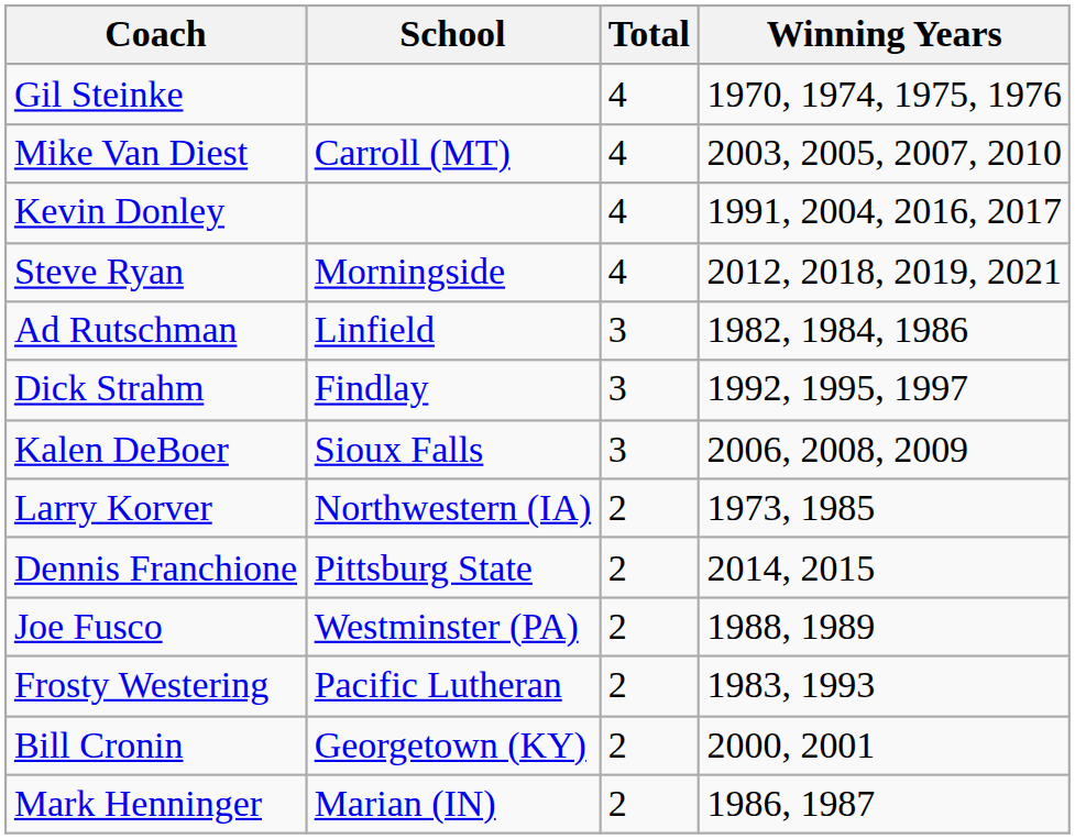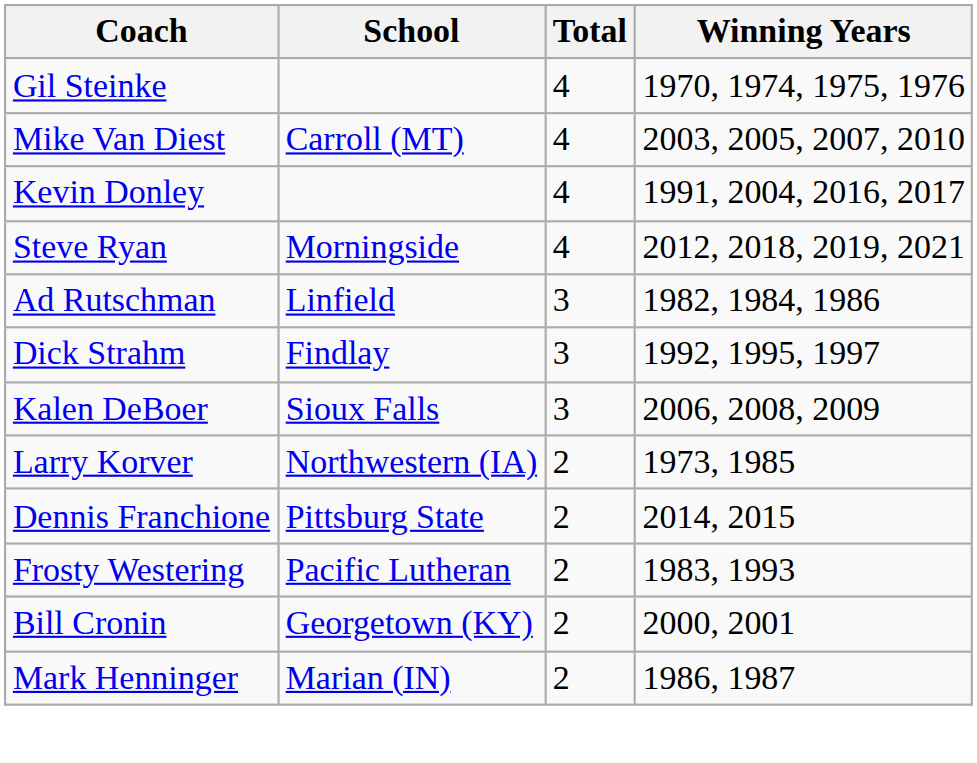 <table class="wikitable">
 <tr>
 <th>Coach</th>
 <th>School</th>
 <th>Total</th>
 <th>Winning Years</th>
 </tr>
 <tr>
 <td><a href='#'>Gil Steinke</a></td>
 <td></td>
 <td>4</td>
 <td>1970, 1974, 1975, 1976</td>
 </tr>
 <tr>
 <td><a href='#'>Mike Van Diest</a></td>
 <td><a href='#'>Carroll (MT)</a></td>
 <td>4</td>
 <td>2003, 2005, 2007, 2010</td>
 </tr>
 <tr>
 <td><a href='#'>Kevin Donley</a></td>
 <td></td>
 <td>4</td>
 <td>1991, 2004, 2016, 2017</td>
 </tr>
 <tr>
 <td><a href='#'>Steve Ryan</a></td>
 <td><a href='#'>Morningside</a></td>
 <td>4</td>
 <td>2012, 2018, 2019, 2021</td>
 </tr>
 <tr>
 <td><a href='#'>Ad Rutschman</a></td>
 <td><a href='#'>Linfield</a></td>
 <td>3</td>
 <td>1982, 1984, 1986</td>
 </tr>
 <tr>
 <td><a href='#'>Dick Strahm</a></td>
 <td><a href='#'>Findlay</a></td>
 <td>3</td>
 <td>1992, 1995, 1997</td>
 </tr>
 <tr>
 <td><a href='#'>Kalen DeBoer</a></td>
 <td><a href='#'>Sioux Falls</a></td>
 <td>3</td>
 <td>2006, 2008, 2009</td>
 </tr>
 <tr>
 <td><a href='#'>Larry Korver</a></td>
 <td><a href='#'>Northwestern (IA)</a></td>
 <td>2</td>
 <td>1973, 1985</td>
 </tr>
 <tr>
 <td><a href='#'>Dennis Franchione</a></td>
 <td><a href='#'>Pittsburg State</a></td>
 <td>2</td>
 <td>2014, 2015</td>
 </tr>
 <tr>
-<td><a href='#'>Joe Fusco</a></td>
-<td><a href='#'>Westminster (PA)</a></td>
-<td>2</td>
-<td>1988, 1989</td>
-</tr>
-<tr>
 <td><a href='#'>Frosty Westering</a></td>
 <td><a href='#'>Pacific Lutheran</a></td>
 <td>2</td>
 <td>1983, 1993</td>
 </tr>
 <tr>
 <td><a href='#'>Bill Cronin</a></td>
 <td><a href='#'>Georgetown (KY)</a></td>
 <td>2</td>
 <td>2000, 2001</td>
 </tr>
 <tr>
 <td><a href='#'>Mark Henninger</a></td>
 <td><a href='#'>Marian (IN)</a></td>
 <td>2</td>
 <td>1986, 1987</td>
 </tr>
 </table>
